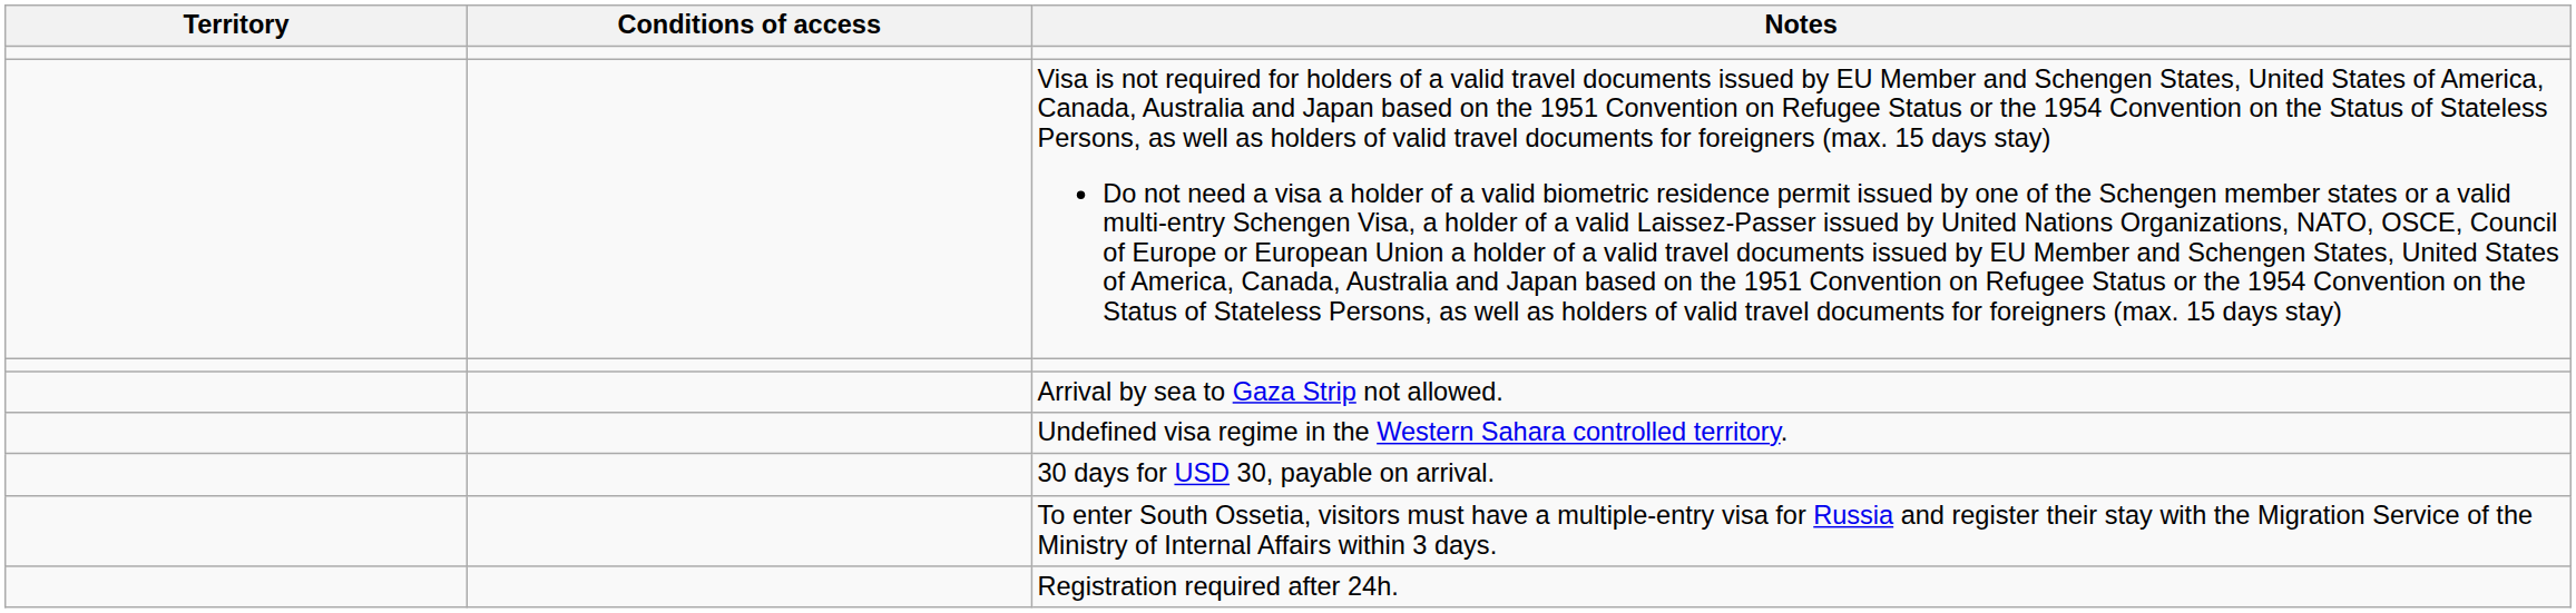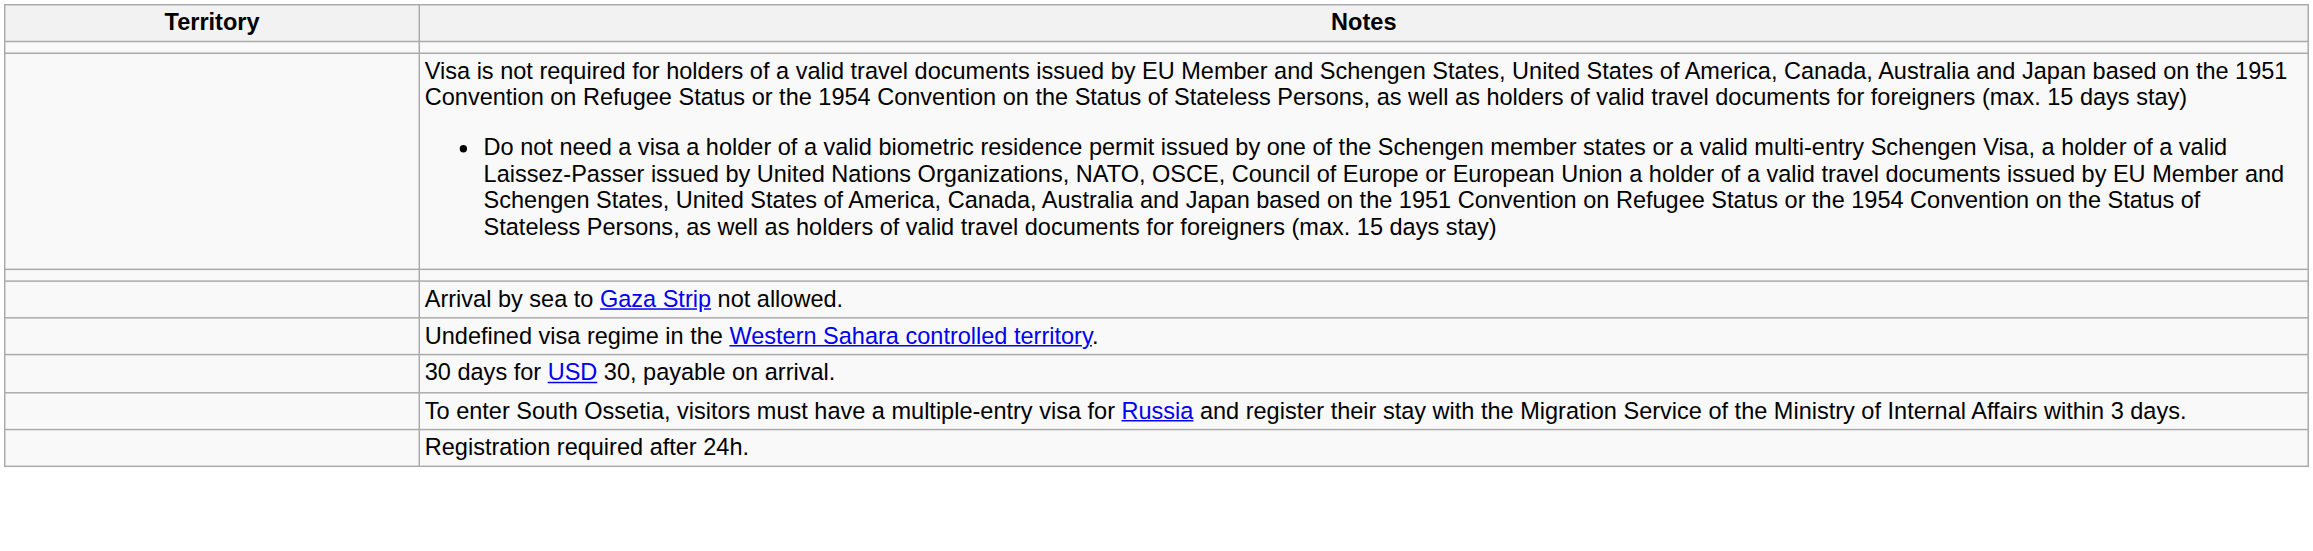 <table class="wikitable" style="text-align: left; table-layout: fixed;">
 <tr>
 <th style="width:18%;">Territory</th>
-<th style="width:22%;">Conditions of access</th>
 <th>Notes</th>
 </tr>
 <tr>
 <td></td>
 <td></td>
-<td></td>
 </tr>
 <tr>
-<td></td>
 <td></td>
 <td>Visa is not required for holders of a valid travel documents issued by EU Member and Schengen States, United States of America, Canada, Australia and Japan based on the 1951 Convention on Refugee Status or the 1954 Convention on the Status of Stateless Persons, as well as holders of valid travel documents for foreigners (max. 15 days stay) <br><ul><li>Do not need a visa a holder of a valid biometric residence permit issued by one of the Schengen member states or a valid multi-entry Schengen Visa, a holder of a valid Laissez-Passer issued by United Nations Organizations, NATO, OSCE, Council of Europe or European Union a holder of a valid travel documents issued by EU Member and Schengen States, United States of America, Canada, Australia and Japan based on the 1951 Convention on Refugee Status or the 1954 Convention on the Status of Stateless Persons, as well as holders of valid travel documents for foreigners (max. 15 days stay)</li></ul></td>
 </tr>
 <tr>
 <td></td>
 <td></td>
-<td></td>
 </tr>
 <tr>
-<td></td>
 <td></td>
 <td>Arrival by sea to <a href='#'>Gaza Strip</a> not allowed.</td>
 </tr>
 <tr>
 <td></td>
-<td></td>
 <td>Undefined visa regime in the <a href='#'>Western Sahara controlled territory</a>.</td>
 </tr>
 <tr>
-<td></td>
 <td></td>
 <td>30 days for <a href='#'>USD</a> 30, payable on arrival.</td>
 </tr>
 <tr>
 <td></td>
-<td></td>
 <td>To enter South Ossetia, visitors must have a multiple-entry visa for <a href='#'>Russia</a> and register their stay with the Migration Service of the Ministry of Internal Affairs within 3 days.</td>
 </tr>
 <tr>
 <td></td>
-<td></td>
 <td>Registration required after 24h.</td>
 </tr>
 </table>
